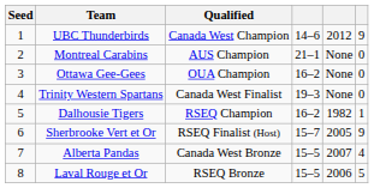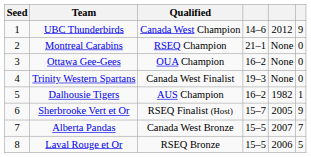 <table class="wikitable sortable" style="text-align: center;">
 <tr bgcolor="#efefef" align=center>
 <th align=left>Seed</th>
 <th align=left>Team</th>
 <th align=left>Qualified</th>
 <th align=left></th>
 <th align=left></th>
 <th align=left></th>
 </tr>
 <tr align=center>
 <td>1</td>
 <td><a href='#'>UBC Thunderbirds</a></td>
 <td><a href='#'>Canada West</a> Champion</td>
 <td>14–6</td>
 <td>2012</td>
 <td>9</td>
 </tr>
 <tr align=center>
 <td>2</td>
 <td><a href='#'>Montreal Carabins</a></td>
-<td><a href='#'>AUS</a> Champion</td>
+<td><a href='#'>RSEQ</a> Champion</td>
 <td>21–1</td>
 <td>None</td>
 <td>0</td>
 </tr>
 <tr align=center>
 <td>3</td>
 <td><a href='#'>Ottawa Gee-Gees</a></td>
 <td><a href='#'>OUA</a> Champion</td>
 <td>16–2</td>
 <td>None</td>
 <td>0</td>
 </tr>
 <tr align=center>
 <td>4</td>
 <td><a href='#'>Trinity Western Spartans</a></td>
 <td>Canada West Finalist</td>
 <td>19–3</td>
 <td>None</td>
 <td>0</td>
 </tr>
 <tr align=center>
 <td>5</td>
 <td><a href='#'>Dalhousie Tigers</a></td>
-<td><a href='#'>RSEQ</a> Champion</td>
+<td><a href='#'>AUS</a> Champion</td>
 <td>16–2</td>
 <td>1982</td>
 <td>1</td>
 </tr>
 <tr align=center>
 <td>6</td>
 <td><a href='#'>Sherbrooke Vert et Or</a></td>
 <td>RSEQ Finalist <small>(Host)</small></td>
 <td>15–7</td>
 <td>2005</td>
 <td>9</td>
 </tr>
 <tr align=center>
 <td>7</td>
 <td><a href='#'>Alberta Pandas</a></td>
 <td>Canada West Bronze</td>
 <td>15–5</td>
 <td>2007</td>
-<td>4</td>
+<td>7</td>
 </tr>
 <tr align=center>
 <td>8</td>
 <td><a href='#'>Laval Rouge et Or</a></td>
 <td>RSEQ Bronze</td>
 <td>15–5</td>
 <td>2006</td>
 <td>5</td>
 </tr>
 </table>
